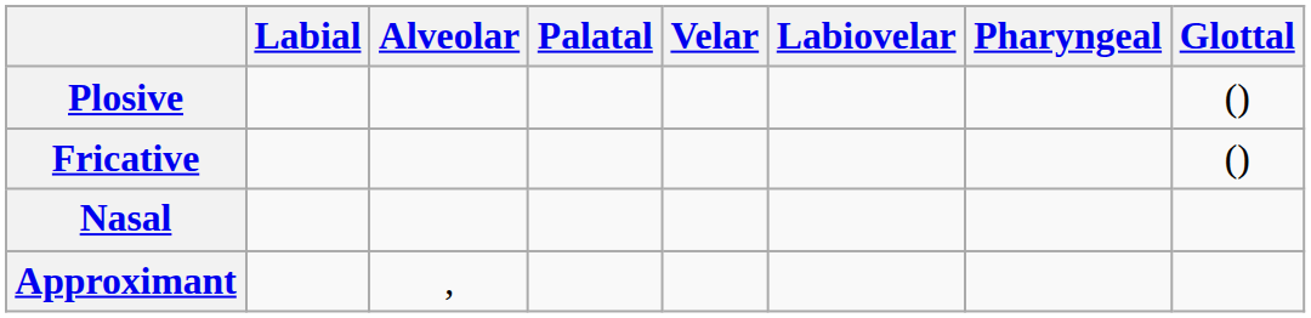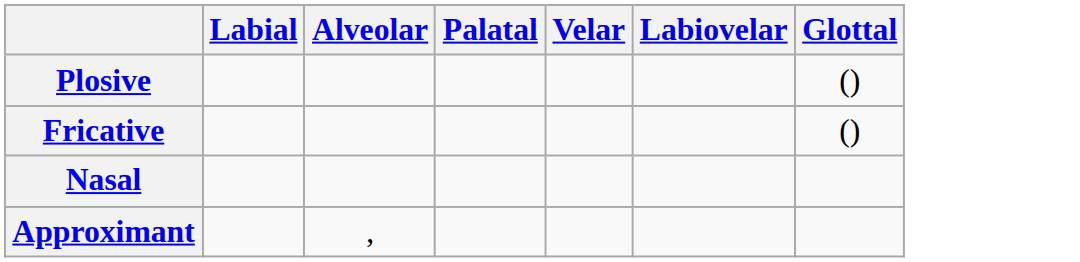 <table class="wikitable" style="text-align:center">
 <tr>
 <th></th>
 <th><a href='#'>Labial</a></th>
 <th><a href='#'>Alveolar</a></th>
 <th><a href='#'>Palatal</a></th>
 <th><a href='#'>Velar</a></th>
 <th><a href='#'>Labiovelar</a></th>
-<th><a href='#'>Pharyngeal</a></th>
 <th><a href='#'>Glottal</a></th>
 </tr>
 <tr>
 <th><a href='#'>Plosive</a></th>
 <td> </td>
 <td> </td>
 <td> </td>
 <td> </td>
 <td> </td>
-<td></td>
 <td>()</td>
 </tr>
 <tr>
 <th><a href='#'>Fricative</a></th>
-<td></td>
 <td></td>
 <td></td>
 <td></td>
 <td></td>
 <td></td>
 <td>()</td>
 </tr>
 <tr>
 <th><a href='#'>Nasal</a></th>
 <td></td>
 <td></td>
 <td></td>
 <td></td>
 <td></td>
 <td></td>
-<td></td>
 </tr>
 <tr>
 <th><a href='#'>Approximant</a></th>
 <td> </td>
 <td>, </td>
 <td> </td>
 <td></td>
 <td></td>
 <td></td>
-<td></td>
 </tr>
 </table>
